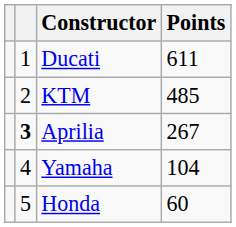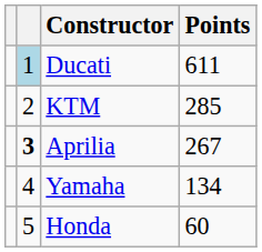 <table class="wikitable" style="font-size: 95%;">
 <tr>
 <th></th>
 <th></th>
 <th>Constructor</th>
 <th>Points</th>
 </tr>
 <tr>
 <td></td>
-<td align=center>1</td>
+<td align=center style="background: lightblue;">1</td>
 <td> <a href='#'>Ducati</a></td>
 <td align=left>611</td>
 </tr>
 <tr>
 <td></td>
 <td align=center>2</td>
 <td> <a href='#'>KTM</a></td>
-<td align=left>485</td>
+<td align=left>285</td>
 </tr>
 <tr>
 <td></td>
 <td align=center><strong>3</strong></td>
 <td> <a href='#'>Aprilia</a></td>
 <td align=left>267</td>
 </tr>
 <tr>
 <td></td>
 <td align=center>4</td>
 <td> <a href='#'>Yamaha</a></td>
-<td align=left>104</td>
+<td align=left>134</td>
 </tr>
 <tr>
 <td></td>
 <td align=center>5</td>
 <td> <a href='#'>Honda</a></td>
 <td align=left>60</td>
 </tr>
 </table>
